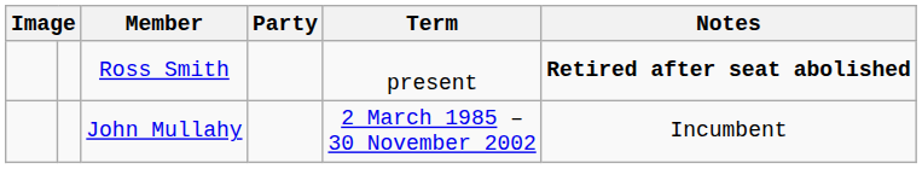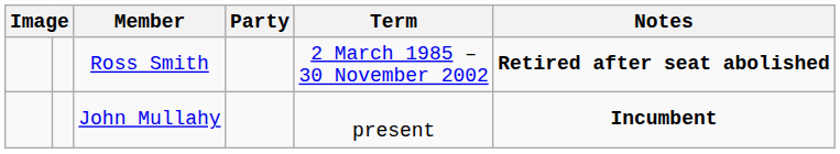 <table class="wikitable" style="text-align:center">
 <tr>
 <th colspan=2>Image</th>
 <th>Member</th>
 <th>Party</th>
 <th>Term</th>
 <th>Notes</th>
 </tr>
 <tr>
 <td> </td>
 <td></td>
 <td><a href='#'>Ross Smith</a><br></td>
 <td></td>
-<td><br> present</td>
+<td><a href='#'>2 March 1985</a> –<br> <a href='#'>30 November 2002</a></td>
 <td><strong>Retired after seat abolished</strong></td>
 </tr>
 <tr>
 <td> </td>
 <td></td>
 <td><a href='#'>John Mullahy</a><br></td>
 <td></td>
-<td><a href='#'>2 March 1985</a> –<br> <a href='#'>30 November 2002</a></td>
-<td>Incumbent</td>
+<td><br> present</td>
+<td><strong>Incumbent</strong></td>
 </tr>
 </table>
